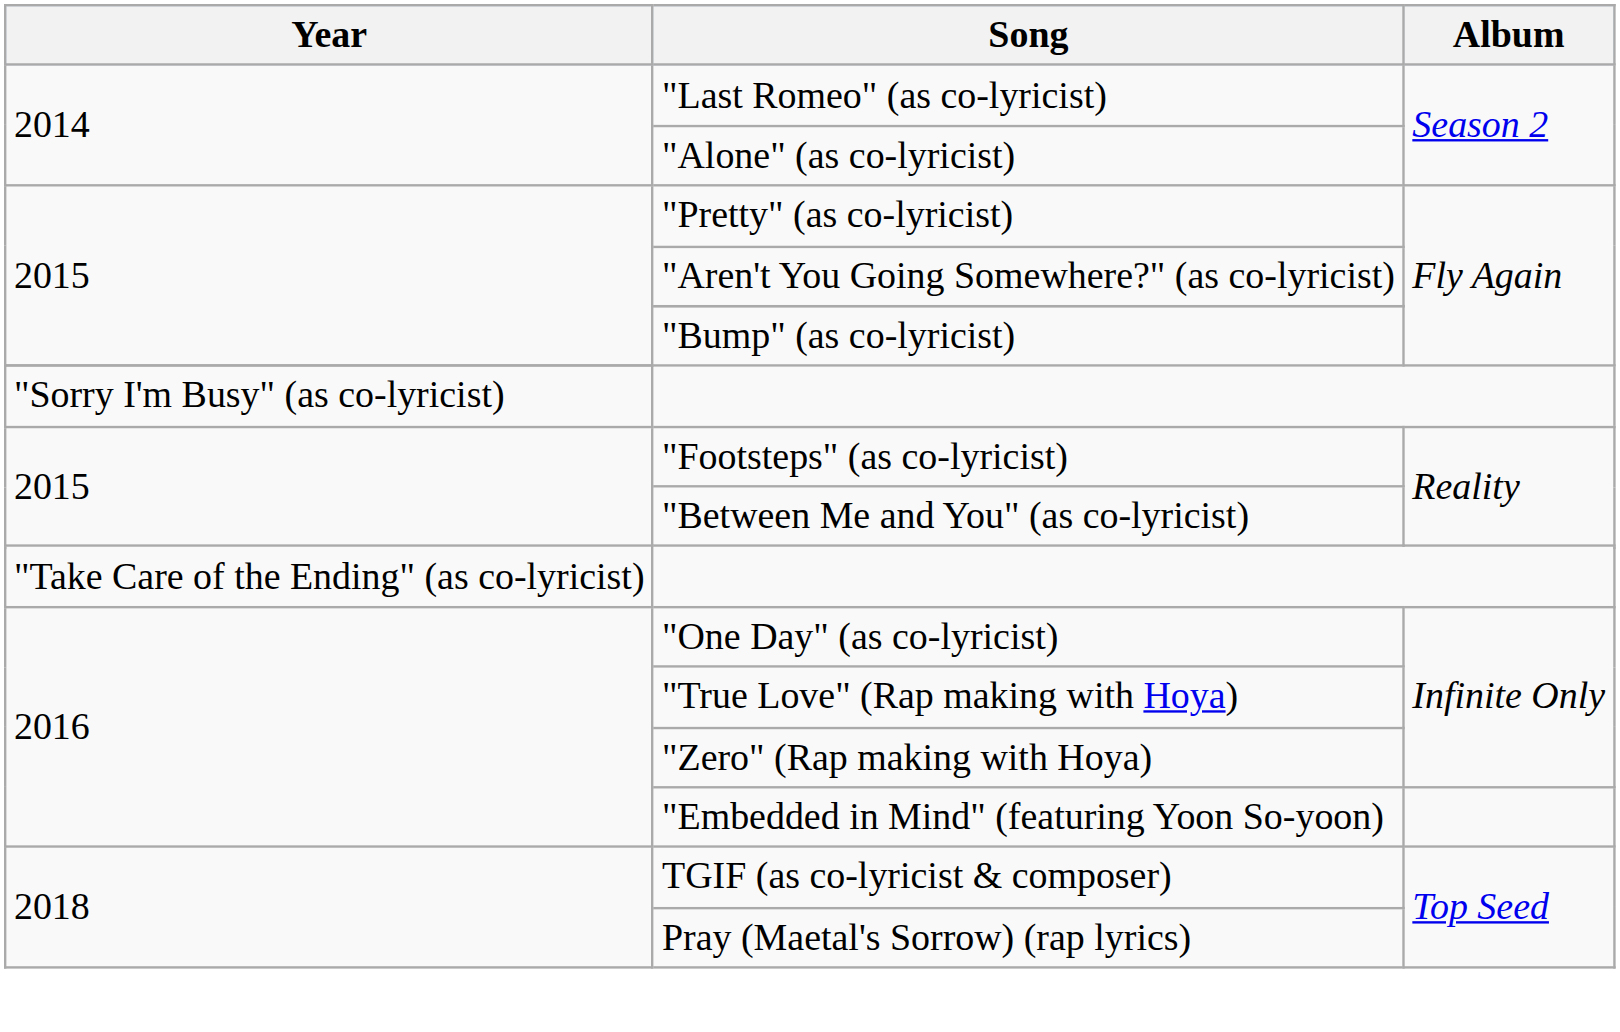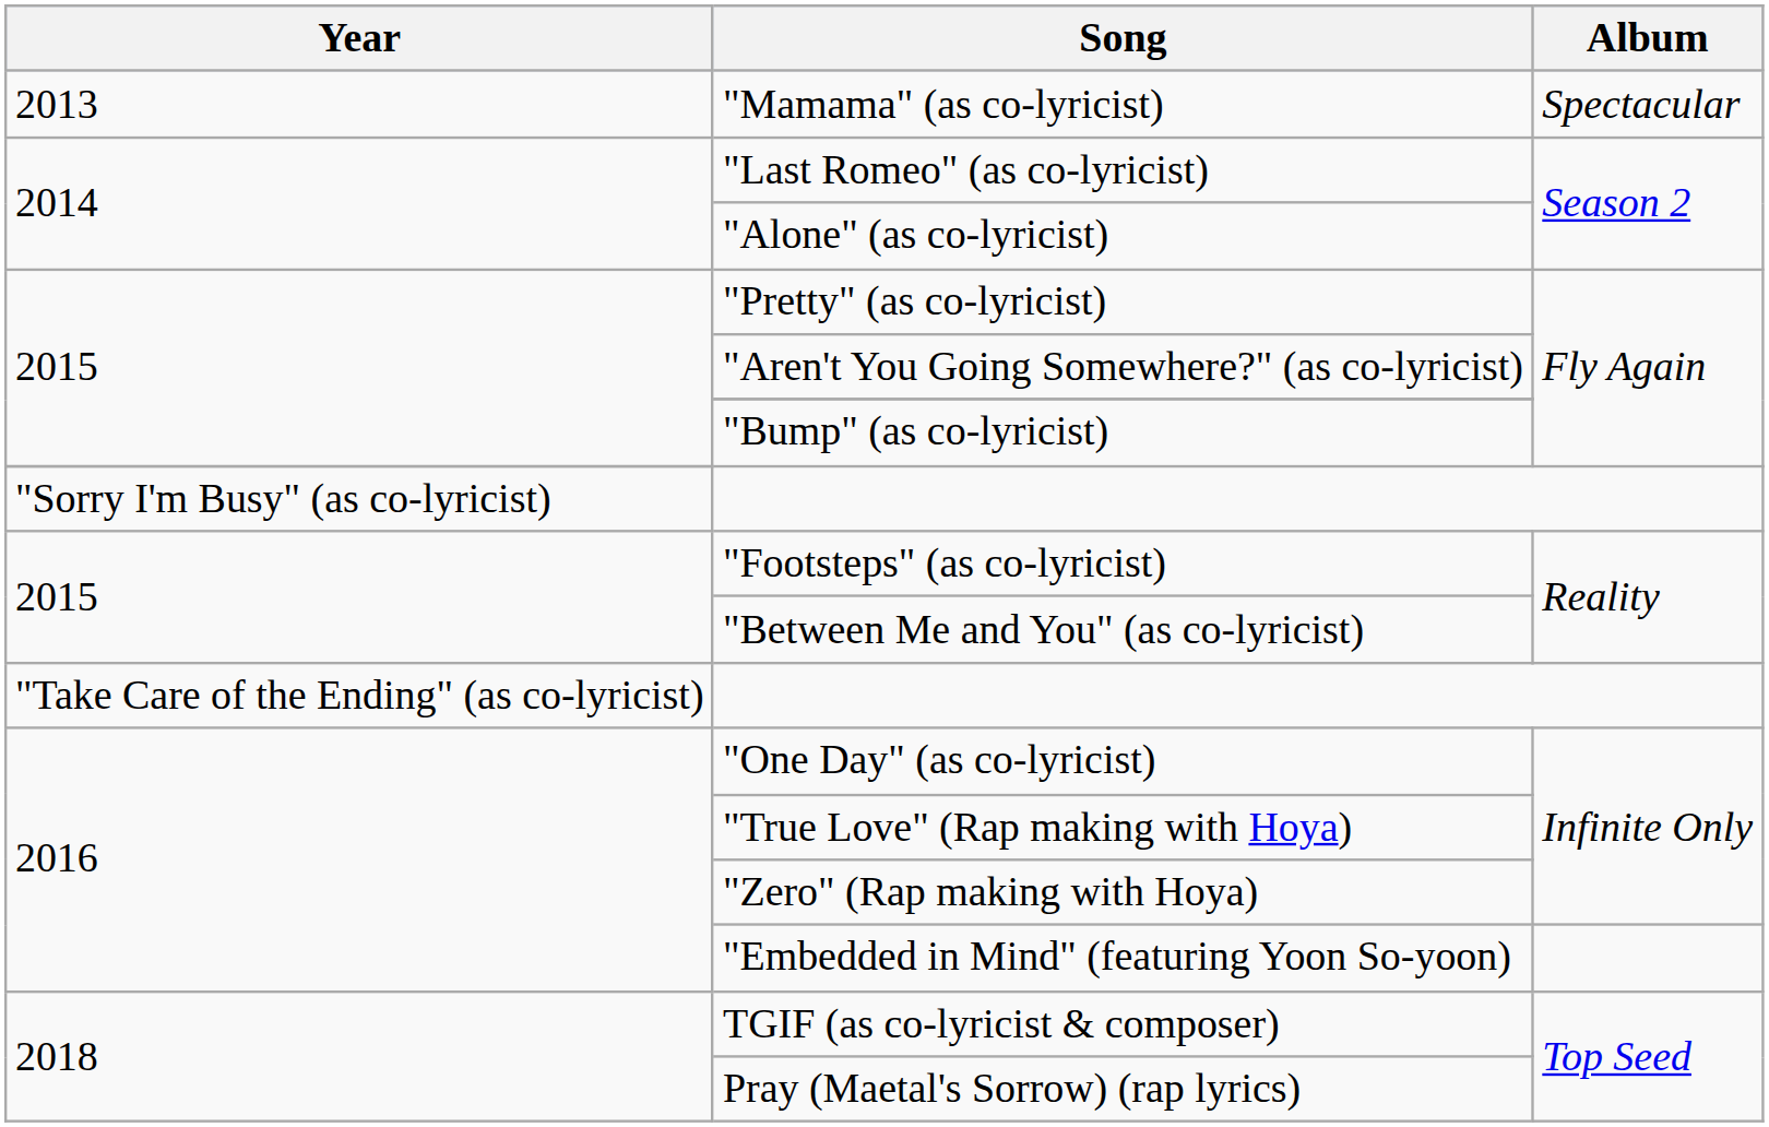 <table class="wikitable">
 <tr style="background:#b0c4de;">
 <th>Year</th>
 <th>Song</th>
 <th>Album</th>
+</tr>
+<tr>
+<td>2013</td>
+<td>"Mamama" (as co-lyricist)</td>
+<td><em>Spectacular</em></td>
 </tr>
 <tr>
 <td rowspan="2">2014</td>
 <td>"Last Romeo" (as co-lyricist)</td>
 <td rowspan="2"><em><a href='#'>Season 2</a></em></td>
 </tr>
 <tr>
 <td>"Alone" (as co-lyricist)</td>
 </tr>
 <tr>
 <td rowspan="4">2015</td>
 <td>"Pretty" (as co-lyricist)</td>
 <td rowspan="4"><em>Fly Again</em></td>
 </tr>
 <tr>
 <td>"Aren't You Going Somewhere?" (as co-lyricist)</td>
 </tr>
 <tr>
 </tr>
 <tr>
 <td>"Bump" (as co-lyricist)</td>
 </tr>
 <tr>
 </tr>
 <tr>
 <td>"Sorry I'm Busy" (as co-lyricist)</td>
 </tr>
 <tr>
 <td rowspan="3">2015</td>
 <td>"Footsteps" (as co-lyricist)</td>
 <td rowspan="3"><em>Reality</em></td>
 </tr>
 <tr>
 <td>"Between Me and You" (as co-lyricist)</td>
 </tr>
 <tr>
 </tr>
 <tr>
 <td>"Take Care of the Ending" (as co-lyricist)</td>
 </tr>
 <tr>
 <td rowspan="4">2016</td>
 <td>"One Day" (as co-lyricist)</td>
 <td rowspan="3"><em>Infinite Only</em></td>
 </tr>
 <tr>
 <td>"True Love" (Rap making with <a href='#'>Hoya</a>)</td>
 </tr>
 <tr>
 <td>"Zero" (Rap making with Hoya)</td>
 </tr>
 <tr>
 <td>"Embedded in Mind" (featuring Yoon So-yoon)</td>
 <td></td>
 </tr>
 <tr>
 <td rowspan="2">2018</td>
 <td>TGIF (as co-lyricist & composer)</td>
 <td rowspan="2"><em><a href='#'>Top Seed</a></em></td>
 </tr>
 <tr>
 <td>Pray (Maetal's Sorrow) (rap lyrics)</td>
 </tr>
 </table>
